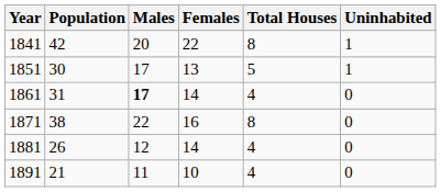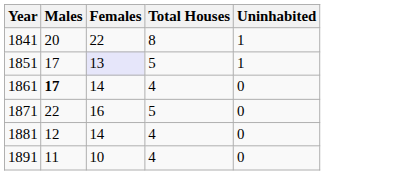 <table class="wikitable">
 <tr>
 <th>Year</th>
-<th>Population</th>
 <th>Males</th>
 <th>Females</th>
 <th>Total Houses</th>
 <th>Uninhabited</th>
 </tr>
 <tr>
 <td>1841</td>
-<td>42</td>
 <td>20</td>
 <td>22</td>
 <td>8</td>
 <td>1</td>
 </tr>
 <tr>
 <td>1851</td>
-<td>30</td>
 <td>17</td>
-<td>13</td>
+<td style="background: lavender;">13</td>
 <td>5</td>
 <td>1</td>
 </tr>
 <tr>
 <td>1861</td>
-<td>31</td>
 <td><strong>17</strong></td>
 <td>14</td>
 <td>4</td>
 <td>0</td>
 </tr>
 <tr>
 <td>1871</td>
-<td>38</td>
 <td>22</td>
 <td>16</td>
-<td>8</td>
+<td>5</td>
 <td>0</td>
 </tr>
 <tr>
 <td>1881</td>
-<td>26</td>
 <td>12</td>
 <td>14</td>
 <td>4</td>
 <td>0</td>
 </tr>
 <tr>
 <td>1891</td>
-<td>21</td>
 <td>11</td>
 <td>10</td>
 <td>4</td>
 <td>0</td>
 </tr>
 </table>
